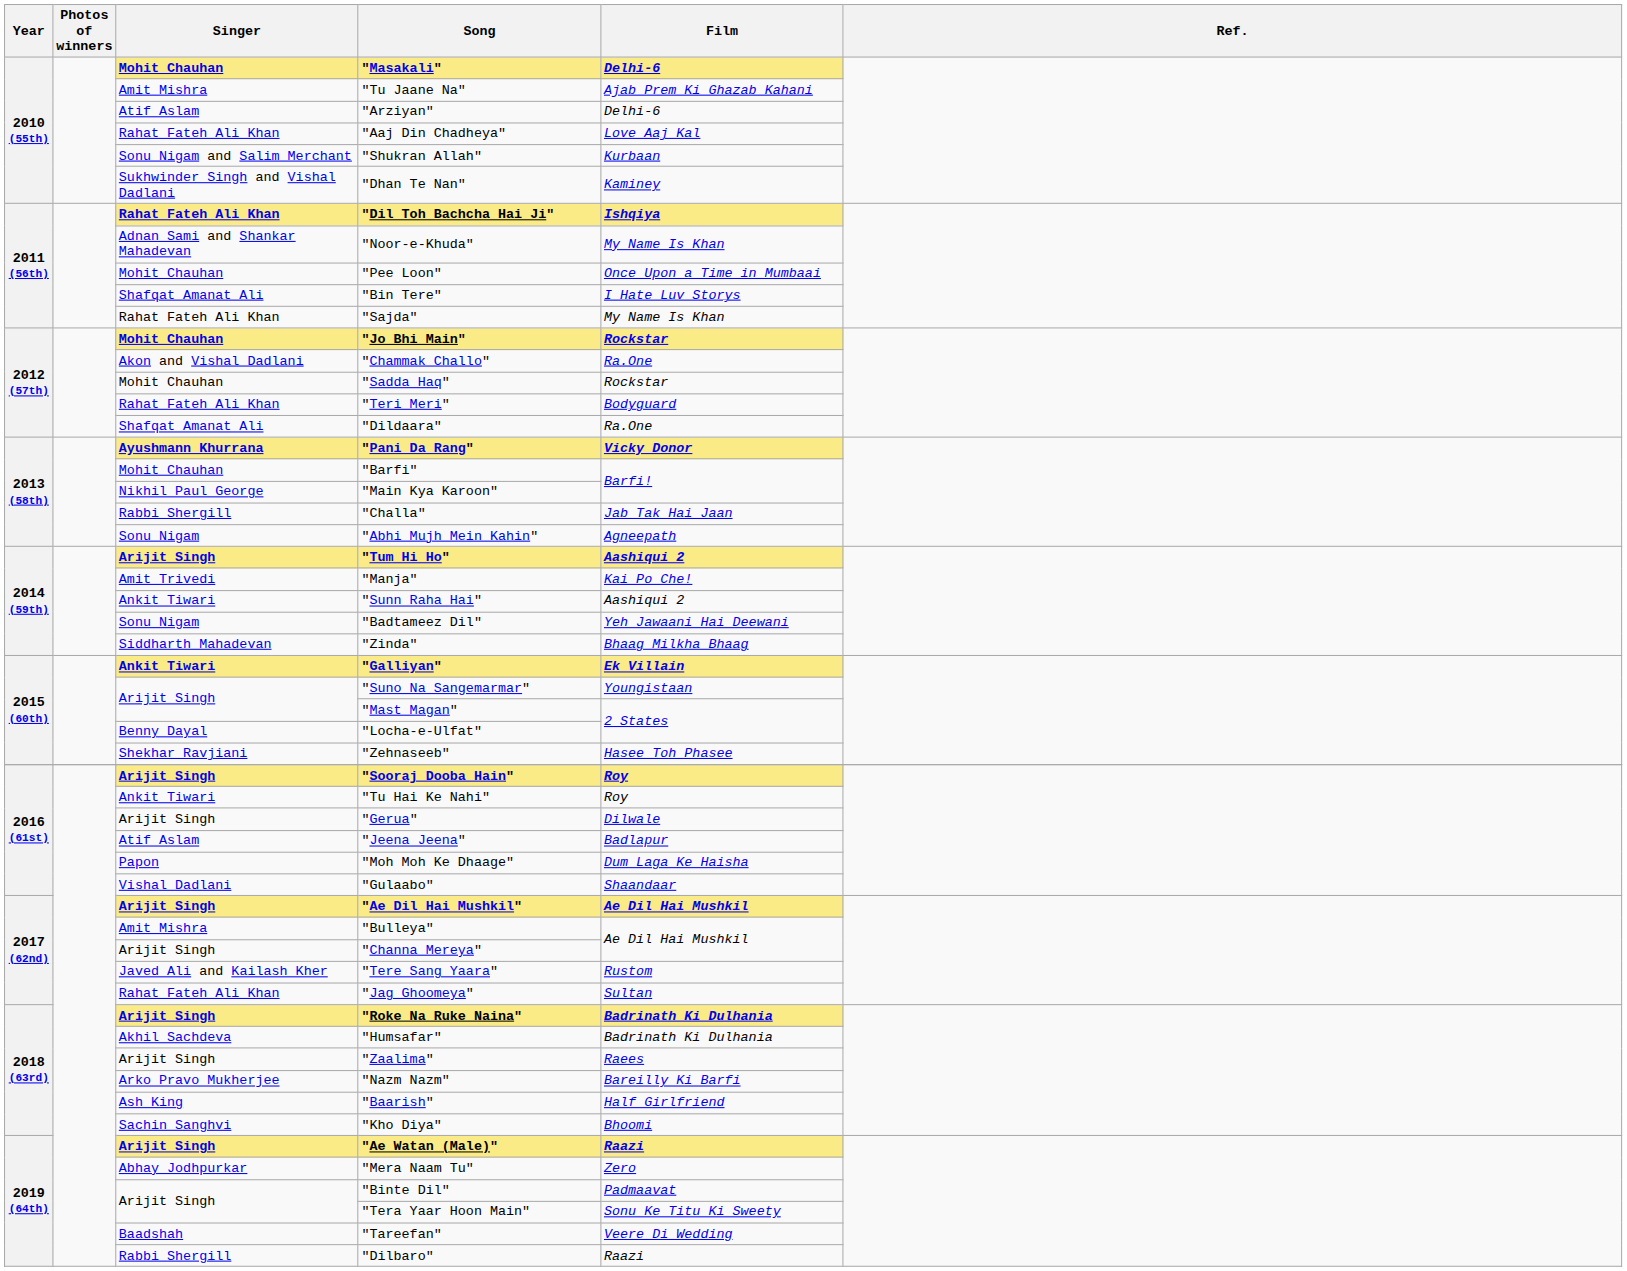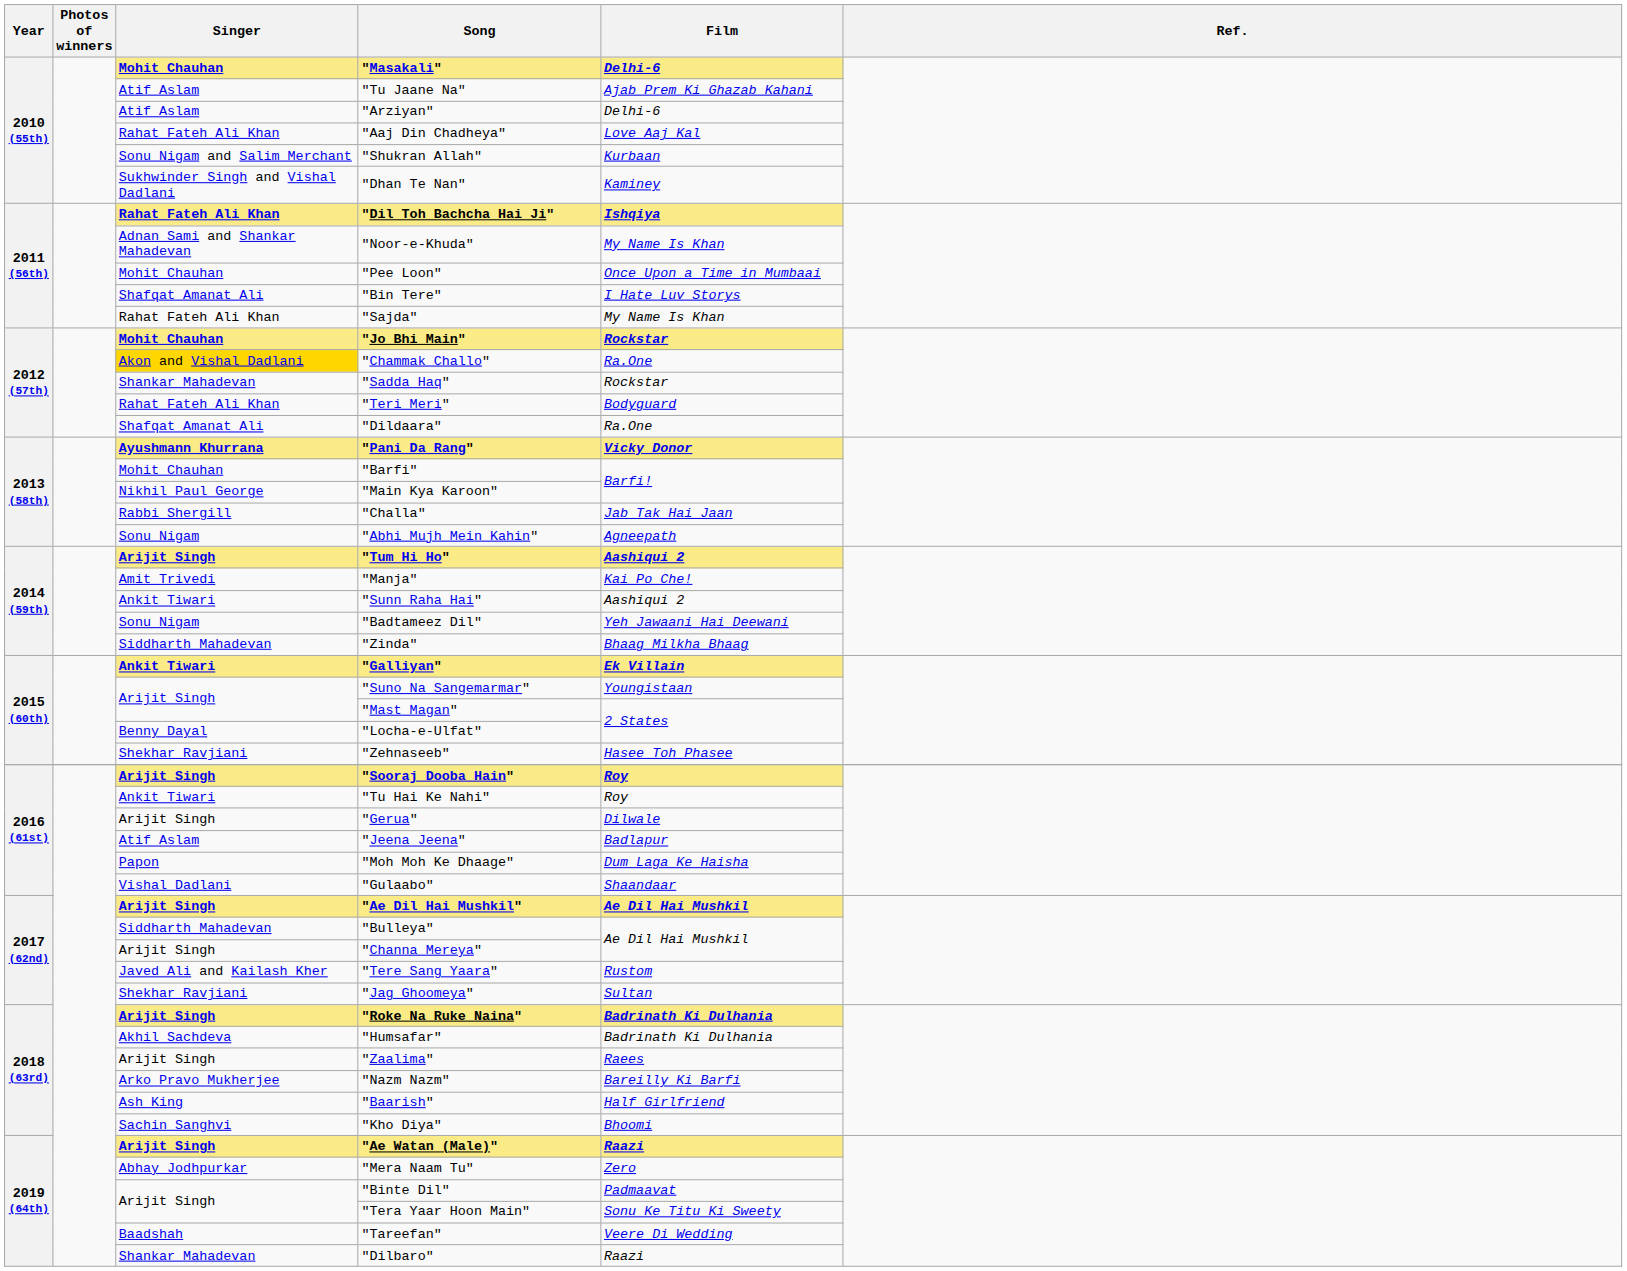 <table class="wikitable sortable" style="text-align:left;">
 <tr>
 <th scope="col" style="width:3%; text-align:center;">Year</th>
 <th scope="col" style="width:3%;text-align:center;">Photos of winners</th>
 <th scope="col" style="width:15%;text-align:center;">Singer</th>
 <th scope="col" style="width:15%;text-align:center;">Song</th>
 <th scope="col" style="width:15%;text-align:center;">Film</th>
 <th>Ref.</th>
 </tr>
 <tr>
 <th scope="row" rowspan=6 style="text-align:center">2010 <br><small><a href='#'>(55th)</a></small></th>
 <td rowspan=6 style="text-align:center"></td>
 <td style="background:#FAEB86;"><strong><a href='#'>Mohit Chauhan</a></strong> </td>
 <td style="background:#FAEB86;"><strong>"<a href='#'>Masakali</a>"</strong></td>
 <td style="background:#FAEB86;"><strong><em><a href='#'>Delhi-6</a></em></strong></td>
 <td rowspan="6"></td>
 </tr>
 <tr>
-<td><a href='#'>Amit Mishra</a></td>
+<td><a href='#'>Atif Aslam</a></td>
 <td>"Tu Jaane Na"</td>
 <td><em><a href='#'>Ajab Prem Ki Ghazab Kahani</a></em></td>
 </tr>
 <tr>
 <td><a href='#'>Atif Aslam</a></td>
 <td>"Arziyan"</td>
 <td><em>Delhi-6</em></td>
 </tr>
 <tr>
 <td><a href='#'>Rahat Fateh Ali Khan</a></td>
 <td>"Aaj Din Chadheya"</td>
 <td><em><a href='#'>Love Aaj Kal</a></em></td>
 </tr>
 <tr>
 <td><a href='#'>Sonu Nigam</a> and <a href='#'>Salim Merchant</a></td>
 <td>"Shukran Allah"</td>
 <td><em><a href='#'>Kurbaan</a></em></td>
 </tr>
 <tr>
 <td><a href='#'>Sukhwinder Singh</a> and <a href='#'>Vishal Dadlani</a></td>
 <td>"Dhan Te Nan"</td>
 <td><em><a href='#'>Kaminey</a></em></td>
 </tr>
 <tr>
 <th scope="row" rowspan=5 style="text-align:center">2011 <br><small><a href='#'>(56th)</a></small></th>
 <td rowspan=5 style="text-align:center"></td>
 <td style="background:#FAEB86;"><strong><a href='#'>Rahat Fateh Ali Khan</a></strong> </td>
 <td style="background:#FAEB86;"><strong>"<u>Dil Toh Bachcha Hai Ji</u>"</strong></td>
 <td style="background:#FAEB86;"><strong><em><a href='#'>Ishqiya</a></em></strong></td>
 <td rowspan="5"></td>
 </tr>
 <tr>
 <td><a href='#'>Adnan Sami</a> and <a href='#'>Shankar Mahadevan</a></td>
 <td>"Noor-e-Khuda"</td>
 <td><em><a href='#'>My Name Is Khan</a></em></td>
 </tr>
 <tr>
 <td><a href='#'>Mohit Chauhan</a></td>
 <td>"Pee Loon"</td>
 <td><em><a href='#'>Once Upon a Time in Mumbaai</a></em></td>
 </tr>
 <tr>
 <td><a href='#'>Shafqat Amanat Ali</a></td>
 <td>"Bin Tere"</td>
 <td><em><a href='#'>I Hate Luv Storys</a></em></td>
 </tr>
 <tr>
 <td>Rahat Fateh Ali Khan</td>
 <td>"Sajda"</td>
 <td><em>My Name Is Khan</em></td>
 </tr>
 <tr>
 <th scope="row" rowspan=5 style="text-align:center">2012 <br><small><a href='#'>(57th)</a></small></th>
 <td rowspan=5 style="text-align:center"></td>
 <td style="background:#FAEB86;"><strong><a href='#'>Mohit Chauhan</a></strong> </td>
 <td style="background:#FAEB86;"><strong>"<u>Jo Bhi Main</u>"</strong></td>
 <td style="background:#FAEB86;"><strong><em><a href='#'>Rockstar</a></em></strong></td>
 <td rowspan="5"></td>
 </tr>
 <tr>
-<td><a href='#'>Akon</a> and <a href='#'>Vishal Dadlani</a></td>
+<td style="background: gold;"><a href='#'>Akon</a> and <a href='#'>Vishal Dadlani</a></td>
 <td>"<a href='#'>Chammak Challo</a>"</td>
 <td><em><a href='#'>Ra.One</a></em></td>
 </tr>
 <tr>
-<td>Mohit Chauhan</td>
+<td><a href='#'>Shankar Mahadevan</a></td>
 <td>"<a href='#'>Sadda Haq</a>"</td>
 <td><em>Rockstar</em></td>
 </tr>
 <tr>
 <td><a href='#'>Rahat Fateh Ali Khan</a></td>
 <td>"<a href='#'>Teri Meri</a>"</td>
 <td><em><a href='#'>Bodyguard</a></em></td>
 </tr>
 <tr>
 <td><a href='#'>Shafqat Amanat Ali</a></td>
 <td>"Dildaara"</td>
 <td><em>Ra.One</em></td>
 </tr>
 <tr>
 <th scope="row" rowspan=5 style="text-align:center">2013 <br><small><a href='#'>(58th)</a></small></th>
 <td rowspan=5 style="text-align:center"></td>
 <td style="background:#FAEB86;"><strong><a href='#'>Ayushmann Khurrana</a></strong> </td>
 <td style="background:#FAEB86;"><strong>"<a href='#'>Pani Da Rang</a>"</strong></td>
 <td style="background:#FAEB86;"><strong><em><a href='#'>Vicky Donor</a></em></strong></td>
 <td rowspan="5"></td>
 </tr>
 <tr>
 <td><a href='#'>Mohit Chauhan</a></td>
 <td>"Barfi"</td>
 <td rowspan="2"><em><a href='#'>Barfi!</a></em></td>
 </tr>
 <tr>
 <td><a href='#'>Nikhil Paul George</a></td>
 <td>"Main Kya Karoon"</td>
 </tr>
 <tr>
 <td><a href='#'>Rabbi Shergill</a></td>
 <td>"Challa"</td>
 <td><em><a href='#'>Jab Tak Hai Jaan</a></em></td>
 </tr>
 <tr>
 <td><a href='#'>Sonu Nigam</a></td>
 <td>"<a href='#'>Abhi Mujh Mein Kahin</a>"</td>
 <td><em><a href='#'>Agneepath</a></em></td>
 </tr>
 <tr>
 <th scope="row" rowspan=5 style="text-align:center">2014 <br><small><a href='#'>(59th)</a></small></th>
 <td rowspan=5 style="text-align:center"></td>
 <td style="background:#FAEB86;"><strong><a href='#'>Arijit Singh</a></strong> </td>
 <td style="background:#FAEB86;"><strong>"<a href='#'>Tum Hi Ho</a>"</strong></td>
 <td style="background:#FAEB86;"><strong><em><a href='#'>Aashiqui 2</a></em></strong></td>
 <td rowspan="5"></td>
 </tr>
 <tr>
 <td><a href='#'>Amit Trivedi</a></td>
 <td>"Manja"</td>
 <td><em><a href='#'>Kai Po Che!</a></em></td>
 </tr>
 <tr>
 <td><a href='#'>Ankit Tiwari</a></td>
 <td>"<a href='#'>Sunn Raha Hai</a>"</td>
 <td><em>Aashiqui 2</em></td>
 </tr>
 <tr>
 <td><a href='#'>Sonu Nigam</a></td>
 <td>"Badtameez Dil"</td>
 <td><em><a href='#'>Yeh Jawaani Hai Deewani</a></em></td>
 </tr>
 <tr>
 <td><a href='#'>Siddharth Mahadevan</a></td>
 <td>"Zinda"</td>
 <td><em><a href='#'>Bhaag Milkha Bhaag</a></em></td>
 </tr>
 <tr>
 <th scope="row" rowspan=5 style="text-align:center">2015 <br><small><a href='#'>(60th)</a></small></th>
 <td rowspan=5 style="text-align:center"></td>
 <td style="background:#FAEB86;"><strong><a href='#'>Ankit Tiwari</a></strong> </td>
 <td style="background:#FAEB86;"><strong>"<a href='#'>Galliyan</a>"</strong></td>
 <td style="background:#FAEB86;"><strong><em><a href='#'>Ek Villain</a></em></strong></td>
 <td rowspan="5"></td>
 </tr>
 <tr>
 <td rowspan="2"><a href='#'>Arijit Singh</a></td>
 <td>"<a href='#'>Suno Na Sangemarmar</a>"</td>
 <td><em><a href='#'>Youngistaan</a></em></td>
 </tr>
 <tr>
 <td>"<a href='#'>Mast Magan</a>"</td>
 <td rowspan="2"><em><a href='#'>2 States</a></em></td>
 </tr>
 <tr>
 <td><a href='#'>Benny Dayal</a></td>
 <td>"Locha-e-Ulfat"</td>
 </tr>
 <tr>
 <td><a href='#'>Shekhar Ravjiani</a></td>
 <td>"Zehnaseeb"</td>
 <td><em><a href='#'>Hasee Toh Phasee</a></em></td>
 </tr>
 <tr>
 </tr>
 <tr>
 <th scope="row" rowspan=6 style="text-align:center">2016 <br><small><a href='#'>(61st)</a></small></th>
 <td rowspan="23" style="text-align:center"></td>
 <td style="background:#FAEB86;"><strong><a href='#'>Arijit Singh</a></strong> </td>
 <td style="background:#FAEB86;"><strong>"<a href='#'>Sooraj Dooba Hain</a>"</strong></td>
 <td style="background:#FAEB86;"><strong><em><a href='#'>Roy</a></em></strong></td>
 <td rowspan="6"></td>
 </tr>
 <tr>
 <td><a href='#'>Ankit Tiwari</a></td>
 <td>"Tu Hai Ke Nahi"</td>
 <td><em>Roy</em></td>
 </tr>
 <tr>
 <td>Arijit Singh</td>
 <td>"<a href='#'>Gerua</a>"</td>
 <td><em><a href='#'>Dilwale</a></em></td>
 </tr>
 <tr>
 <td><a href='#'>Atif Aslam</a></td>
 <td>"<a href='#'>Jeena Jeena</a>"</td>
 <td><em><a href='#'>Badlapur</a></em></td>
 </tr>
 <tr>
 <td><a href='#'>Papon</a></td>
 <td>"Moh Moh Ke Dhaage"</td>
 <td><em><a href='#'>Dum Laga Ke Haisha</a></em></td>
 </tr>
 <tr>
 <td><a href='#'>Vishal Dadlani</a></td>
 <td>"Gulaabo"</td>
 <td><em><a href='#'>Shaandaar</a></em></td>
 </tr>
 <tr>
 <th scope="row" rowspan=5 style="text-align:center">2017 <br><small><a href='#'>(62nd)</a></small></th>
 <td style="background:#FAEB86;"><strong><a href='#'>Arijit Singh</a></strong> </td>
 <td style="background:#FAEB86;"><strong>"<a href='#'>Ae Dil Hai Mushkil</a>"</strong></td>
 <td style="background:#FAEB86;"><strong><em><a href='#'>Ae Dil Hai Mushkil</a></em></strong></td>
 <td rowspan="5"></td>
 </tr>
 <tr>
-<td><a href='#'>Amit Mishra</a></td>
+<td><a href='#'>Siddharth Mahadevan</a></td>
 <td>"Bulleya"</td>
 <td rowspan="2"><em>Ae Dil Hai Mushkil</em></td>
 </tr>
 <tr>
 <td>Arijit Singh</td>
 <td>"<a href='#'>Channa Mereya</a>"</td>
 </tr>
 <tr>
 <td><a href='#'>Javed Ali</a> and <a href='#'>Kailash Kher</a></td>
 <td>"<a href='#'>Tere Sang Yaara</a>"</td>
 <td><em><a href='#'>Rustom</a></em></td>
 </tr>
 <tr>
-<td><a href='#'>Rahat Fateh Ali Khan</a></td>
+<td><a href='#'>Shekhar Ravjiani</a></td>
 <td>"<a href='#'>Jag Ghoomeya</a>"</td>
 <td><em><a href='#'>Sultan</a></em></td>
 </tr>
 <tr>
 <th scope="row" rowspan=6 style="text-align:center">2018 <br><small><a href='#'>(63rd)</a></small></th>
 <td style="background:#FAEB86;"><strong><a href='#'>Arijit Singh</a></strong> </td>
 <td style="background:#FAEB86;"><strong>"<u>Roke Na Ruke Naina</u>"</strong></td>
 <td style="background:#FAEB86;"><strong><em><a href='#'>Badrinath Ki Dulhania</a></em></strong></td>
 <td rowspan="6"></td>
 </tr>
 <tr>
 <td><a href='#'>Akhil Sachdeva</a></td>
 <td>"Humsafar"</td>
 <td><em>Badrinath Ki Dulhania</em></td>
 </tr>
 <tr>
 <td>Arijit Singh</td>
 <td>"<a href='#'>Zaalima</a>"</td>
 <td><em><a href='#'>Raees</a></em></td>
 </tr>
 <tr>
 <td><a href='#'>Arko Pravo Mukherjee</a></td>
 <td>"Nazm Nazm"</td>
 <td><em><a href='#'>Bareilly Ki Barfi</a></em></td>
 </tr>
 <tr>
 <td><a href='#'>Ash King</a></td>
 <td>"<a href='#'>Baarish</a>"</td>
 <td><em><a href='#'>Half Girlfriend</a></em></td>
 </tr>
 <tr>
 <td><a href='#'>Sachin Sanghvi</a></td>
 <td>"Kho Diya"</td>
 <td><em><a href='#'>Bhoomi</a></em></td>
 </tr>
 <tr>
 <th scope="row" rowspan=6 style="text-align:center">2019 <br><small><a href='#'>(64th)</a></small></th>
 <td style="background:#FAEB86;"><strong><a href='#'>Arijit Singh</a></strong> </td>
 <td style="background:#FAEB86;"><strong>"<u>Ae Watan (Male)</u>"</strong></td>
 <td style="background:#FAEB86;"><strong><em><a href='#'>Raazi</a></em></strong></td>
 <td rowspan="6"></td>
 </tr>
 <tr>
 <td><a href='#'>Abhay Jodhpurkar</a></td>
 <td>"Mera Naam Tu"</td>
 <td><em><a href='#'>Zero</a></em></td>
 </tr>
 <tr>
 <td rowspan="2">Arijit Singh</td>
 <td>"Binte Dil"</td>
 <td><em><a href='#'>Padmaavat</a></em></td>
 </tr>
 <tr>
 <td>"Tera Yaar Hoon Main"</td>
 <td><em><a href='#'>Sonu Ke Titu Ki Sweety</a></em></td>
 </tr>
 <tr>
 <td><a href='#'>Baadshah</a></td>
 <td>"Tareefan"</td>
 <td><em><a href='#'>Veere Di Wedding</a></em></td>
 </tr>
 <tr>
-<td><a href='#'>Rabbi Shergill</a></td>
+<td><a href='#'>Shankar Mahadevan</a></td>
 <td>"Dilbaro"</td>
 <td><em>Raazi</em></td>
 </tr>
 </table>
